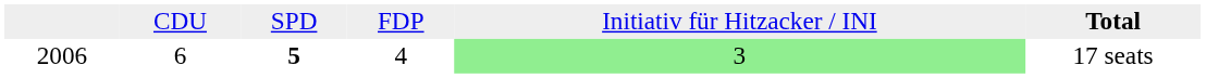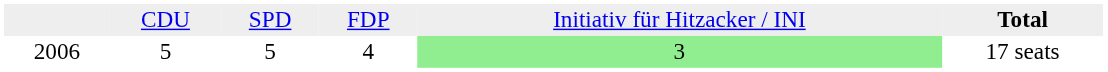 <table border="0" cellpadding="2" cellspacing="0" style="width:60%;">
 <tr style="background:#eee; text-align:center;">
 <td></td>
 <td><a href='#'>CDU</a></td>
 <td><a href='#'>SPD</a></td>
 <td><a href='#'>FDP</a></td>
 <td><a href='#'>Initiativ für Hitzacker / INI</a></td>
 <td><strong>Total</strong></td>
 </tr>
 <tr style="text-align:center;">
 <td>2006</td>
-<td>6</td>
-<td><strong>5</strong></td>
+<td>5</td>
+<td>5</td>
 <td>4</td>
 <td style="background: lightgreen;">3</td>
 <td>17 seats</td>
 </tr>
 </table>
